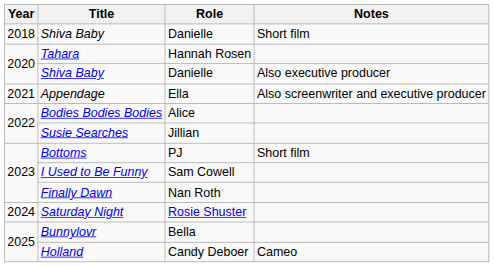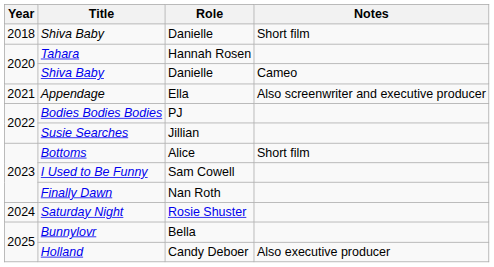 <table class="wikitable sortable plainrowheaders">
 <tr>
 <th scope="col">Year</th>
 <th scope="col">Title</th>
 <th scope="col">Role</th>
 <th scope="col" class="unsortable">Notes</th>
 </tr>
 <tr>
 <td>2018</td>
 <td><em>Shiva Baby</em></td>
 <td>Danielle</td>
 <td>Short film</td>
 </tr>
 <tr>
 <td rowspan="2">2020</td>
 <td><em><a href='#'>Tahara</a></em></td>
 <td>Hannah Rosen</td>
 <td></td>
 </tr>
 <tr>
 <td><em><a href='#'>Shiva Baby</a></em></td>
 <td>Danielle</td>
-<td>Also executive producer</td>
+<td>Cameo</td>
 </tr>
 <tr>
 <td>2021</td>
 <td><em>Appendage</em></td>
 <td>Ella</td>
 <td>Also screenwriter and executive producer</td>
 </tr>
 <tr>
 <td rowspan="2">2022</td>
 <td><em><a href='#'>Bodies Bodies Bodies</a></em></td>
-<td>Alice</td>
+<td>PJ</td>
 <td></td>
 </tr>
 <tr>
 <td><em><a href='#'>Susie Searches</a></em></td>
 <td>Jillian</td>
 <td></td>
 </tr>
 <tr>
 <td rowspan="3">2023</td>
 <td><em><a href='#'>Bottoms</a></em></td>
-<td>PJ</td>
+<td>Alice</td>
 <td>Short film</td>
 </tr>
 <tr>
 <td><em><a href='#'>I Used to Be Funny</a></em></td>
 <td>Sam Cowell</td>
 <td></td>
 </tr>
 <tr>
 <td><em><a href='#'>Finally Dawn</a></em></td>
 <td>Nan Roth</td>
 <td></td>
 </tr>
 <tr>
 <td>2024</td>
 <td><em><a href='#'>Saturday Night</a></em></td>
 <td><a href='#'>Rosie Shuster</a></td>
 <td></td>
 </tr>
 <tr>
 <td rowspan="2">2025</td>
 <td><em><a href='#'>Bunnylovr</a></em></td>
 <td>Bella</td>
 <td></td>
 </tr>
 <tr>
 <td><em><a href='#'>Holland</a></em></td>
 <td>Candy Deboer</td>
-<td>Cameo</td>
+<td>Also executive producer</td>
 </tr>
 </table>
